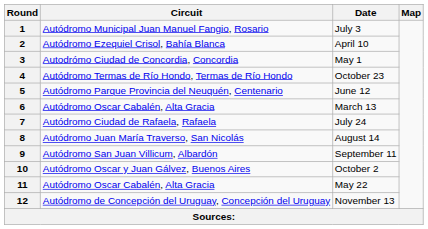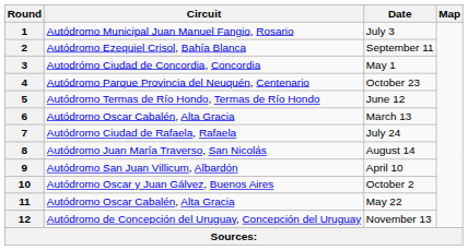 <table class="wikitable" border="1" style="font-size: 90%">
 <tr>
 <th>Round</th>
 <th>Circuit</th>
 <th>Date</th>
 <th>Map</th>
 </tr>
 <tr>
 <th>1</th>
 <td> <a href='#'>Autódromo Municipal Juan Manuel Fangio</a>, <a href='#'>Rosario</a></td>
 <td>July 3</td>
 <td rowspan=12></td>
 </tr>
 <tr>
 <th>2</th>
 <td> <a href='#'>Autódromo Ezequiel Crisol</a>, <a href='#'>Bahía Blanca</a></td>
-<td>April 10</td>
+<td>September 11</td>
 </tr>
 <tr>
 <th>3</th>
 <td>  <a href='#'>Autodrómo Ciudad de Concordia</a>, <a href='#'>Concordia</a></td>
 <td>May 1</td>
 </tr>
 <tr>
 <th>4</th>
-<td> <a href='#'>Autódromo Termas de Río Hondo</a>, <a href='#'>Termas de Río Hondo</a></td>
+<td> <a href='#'>Autódromo Parque Provincia del Neuquén</a>, <a href='#'>Centenario</a></td>
 <td>October 23</td>
 </tr>
 <tr>
 <th>5</th>
-<td> <a href='#'>Autódromo Parque Provincia del Neuquén</a>, <a href='#'>Centenario</a></td>
+<td> <a href='#'>Autódromo Termas de Río Hondo</a>, <a href='#'>Termas de Río Hondo</a></td>
 <td>June 12</td>
 </tr>
 <tr>
 <th>6</th>
 <td> <a href='#'>Autódromo Oscar Cabalén</a>, <a href='#'>Alta Gracia</a></td>
 <td>March 13</td>
 </tr>
 <tr>
 <th>7</th>
 <td> <a href='#'>Autódromo Ciudad de Rafaela</a>, <a href='#'>Rafaela</a></td>
 <td>July 24</td>
 </tr>
 <tr>
 <th>8</th>
 <td> <a href='#'>Autódromo Juan María Traverso</a>, <a href='#'>San Nicolás</a></td>
 <td>August 14</td>
 </tr>
 <tr>
 <th>9</th>
 <td> <a href='#'>Autódromo San Juan Villicum</a>, <a href='#'>Albardón</a></td>
-<td>September 11</td>
+<td>April 10</td>
 </tr>
 <tr>
 <th>10</th>
 <td> <a href='#'>Autódromo Oscar y Juan Gálvez</a>, <a href='#'>Buenos Aires</a></td>
 <td>October 2</td>
 </tr>
 <tr>
 <th>11</th>
 <td> <a href='#'>Autódromo Oscar Cabalén</a>, <a href='#'>Alta Gracia</a></td>
 <td>May 22</td>
 </tr>
 <tr>
 <th>12</th>
 <td> <a href='#'>Autódromo de Concepción del Uruguay</a>, <a href='#'>Concepción del Uruguay</a></td>
 <td>November 13</td>
 </tr>
 <tr>
 <th colspan="4" align="center">Sources:</th>
 </tr>
 </table>
